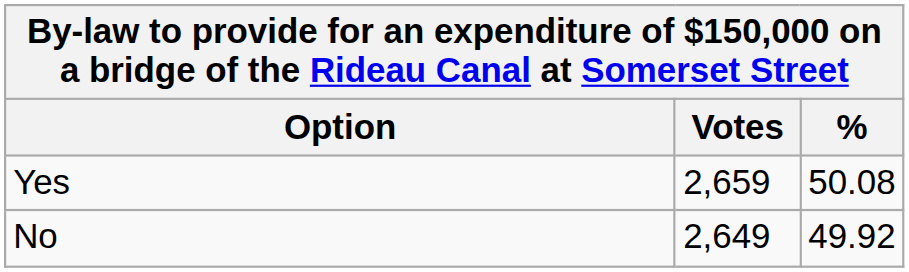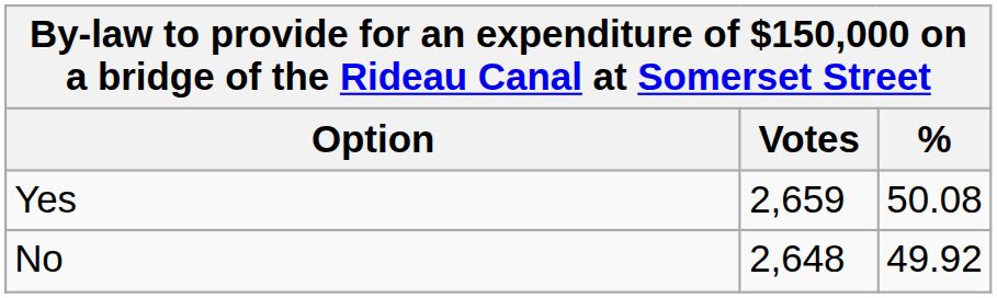 <table class="wikitable">
 <tr>
 <th colspan="3">By-law to provide for an expenditure of $150,000 on a bridge of the <a href='#'>Rideau Canal</a> at <a href='#'>Somerset Street</a></th>
 </tr>
 <tr>
 <th style="width: 300px">Option</th>
 <th style="width: 50px">Votes</th>
 <th style="width: 40px">%</th>
 </tr>
 <tr>
 <td>Yes</td>
 <td>2,659</td>
 <td>50.08</td>
 </tr>
 <tr>
 <td>No</td>
-<td>2,649</td>
+<td>2,648</td>
 <td>49.92</td>
 </tr>
 </table>
